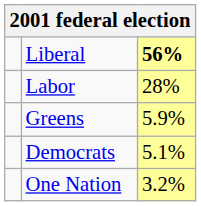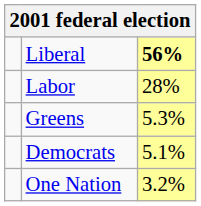 <table class="wikitable">
 <tr>
 <th colspan="3">2001 federal election</th>
 </tr>
 <tr>
 <td> </td>
 <td><a href='#'>Liberal</a></td>
 <td bgcolor="FFFF99"><strong>56%</strong></td>
 </tr>
 <tr>
 <td> </td>
 <td><a href='#'>Labor</a></td>
 <td bgcolor="FFFF99">28%</td>
 </tr>
 <tr>
 <td> </td>
 <td><a href='#'>Greens</a></td>
-<td bgcolor="FFFF99">5.9%</td>
+<td bgcolor="FFFF99">5.3%</td>
 </tr>
 <tr>
 <td> </td>
 <td><a href='#'>Democrats</a></td>
 <td bgcolor="FFFF99">5.1%</td>
 </tr>
 <tr>
 <td> </td>
 <td><a href='#'>One Nation</a></td>
 <td bgcolor="FFFF99">3.2%</td>
 </tr>
 </table>
